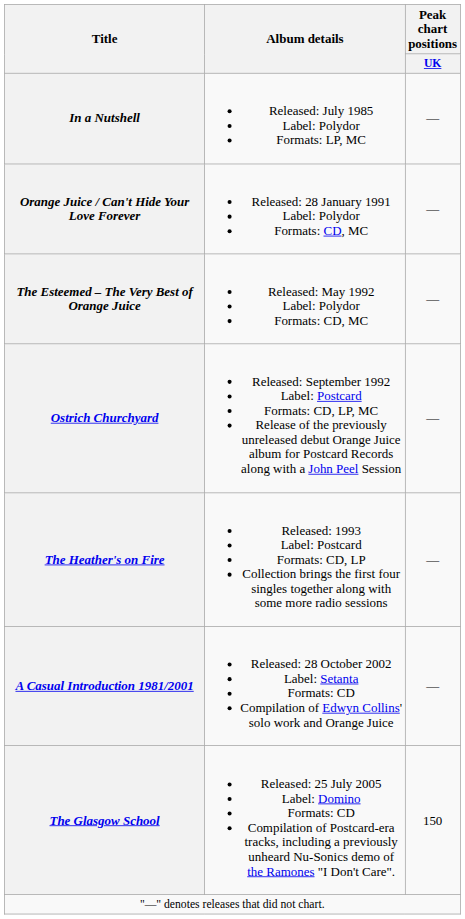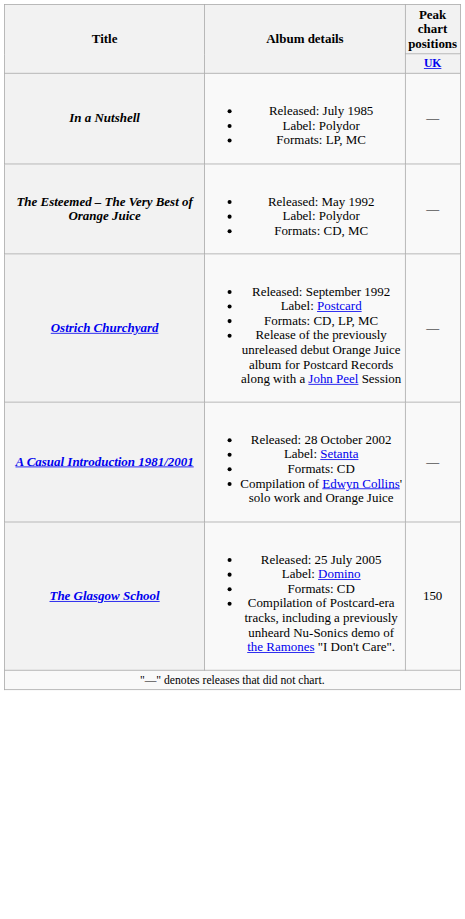 <table class="wikitable plainrowheaders" style="text-align:center;">
 <tr>
 <th rowspan="2" scope="col" style="width:15em;">Title</th>
 <th rowspan="2" scope="col" style="width:15em;">Album details</th>
 <th>Peak chart positions</th>
 </tr>
 <tr>
 <th scope="col" style="width:2em;font-size:90%;"><a href='#'>UK</a><br></th>
 </tr>
 <tr>
 <th scope="row"><em>In a Nutshell</em></th>
 <td><br><ul><li>Released: July 1985</li><li>Label: Polydor</li><li>Formats: LP, MC</li></ul></td>
 <td>—</td>
 </tr>
 <tr>
-<th scope="row"><em>Orange Juice / Can't Hide Your Love Forever</em></th>
-<td><br><ul><li>Released: 28 January 1991</li><li>Label: Polydor</li><li>Formats: <a href='#'>CD</a>, MC</li></ul></td>
-<td>—</td>
-</tr>
-<tr>
 <th scope="row"><em>The Esteemed – The Very Best of Orange Juice</em></th>
 <td><br><ul><li>Released: May 1992</li><li>Label: Polydor</li><li>Formats: CD, MC</li></ul></td>
 <td>—</td>
 </tr>
 <tr>
 <th scope="row"><em><a href='#'>Ostrich Churchyard</a></em></th>
 <td><br><ul><li>Released: September 1992</li><li>Label: <a href='#'>Postcard</a></li><li>Formats: CD, LP, MC</li><li>Release of the previously unreleased debut Orange Juice album for Postcard Records along with a <a href='#'>John Peel</a> Session</li></ul></td>
-<td>—</td>
-</tr>
-<tr>
-<th scope="row"><em><a href='#'>The Heather's on Fire</a></em></th>
-<td><br><ul><li>Released: 1993</li><li>Label: Postcard</li><li>Formats: CD, LP</li><li>Collection brings the first four singles together along with some more radio sessions</li></ul></td>
 <td>—</td>
 </tr>
 <tr>
 <th scope="row"><em><a href='#'>A Casual Introduction 1981/2001</a></em></th>
 <td><br><ul><li>Released: 28 October 2002</li><li>Label: <a href='#'>Setanta</a></li><li>Formats: CD</li><li>Compilation of <a href='#'>Edwyn Collins</a>' solo work and Orange Juice</li></ul></td>
 <td>—</td>
 </tr>
 <tr>
 <th scope="row"><em><a href='#'>The Glasgow School</a></em></th>
 <td><br><ul><li>Released: 25 July 2005</li><li>Label: <a href='#'>Domino</a></li><li>Formats: CD</li><li>Compilation of Postcard-era tracks, including a previously unheard Nu-Sonics demo of <a href='#'>the Ramones</a> "I Don't Care".</li></ul></td>
 <td>150</td>
 </tr>
 <tr>
 <td colspan="3" style="font-size:90%">"—" denotes releases that did not chart.</td>
 </tr>
 </table>
